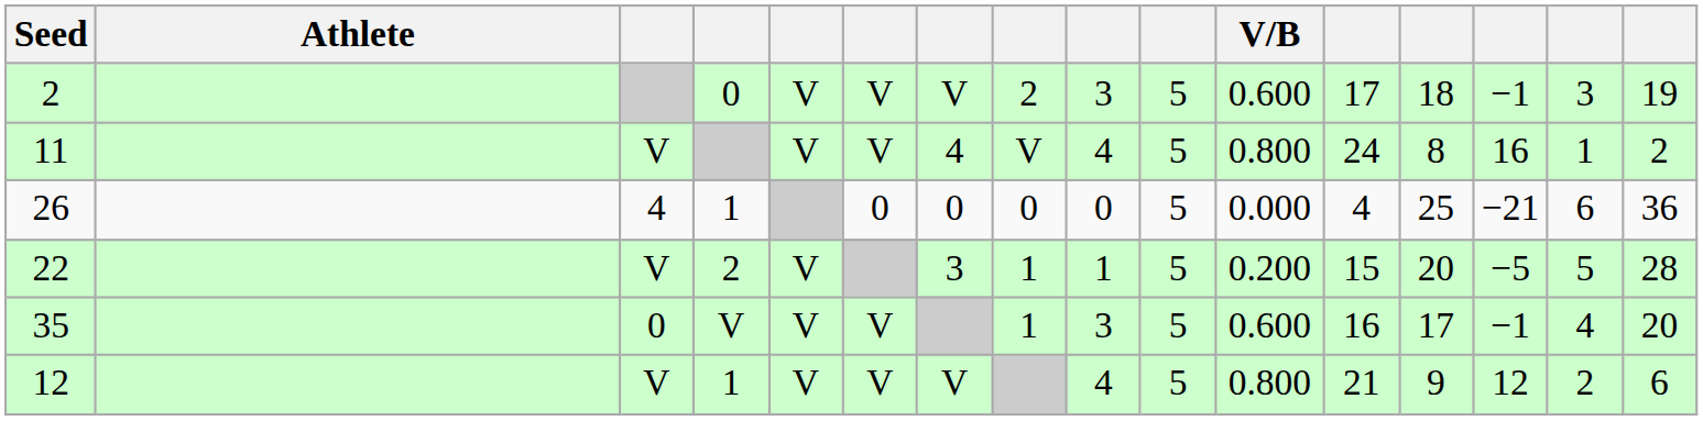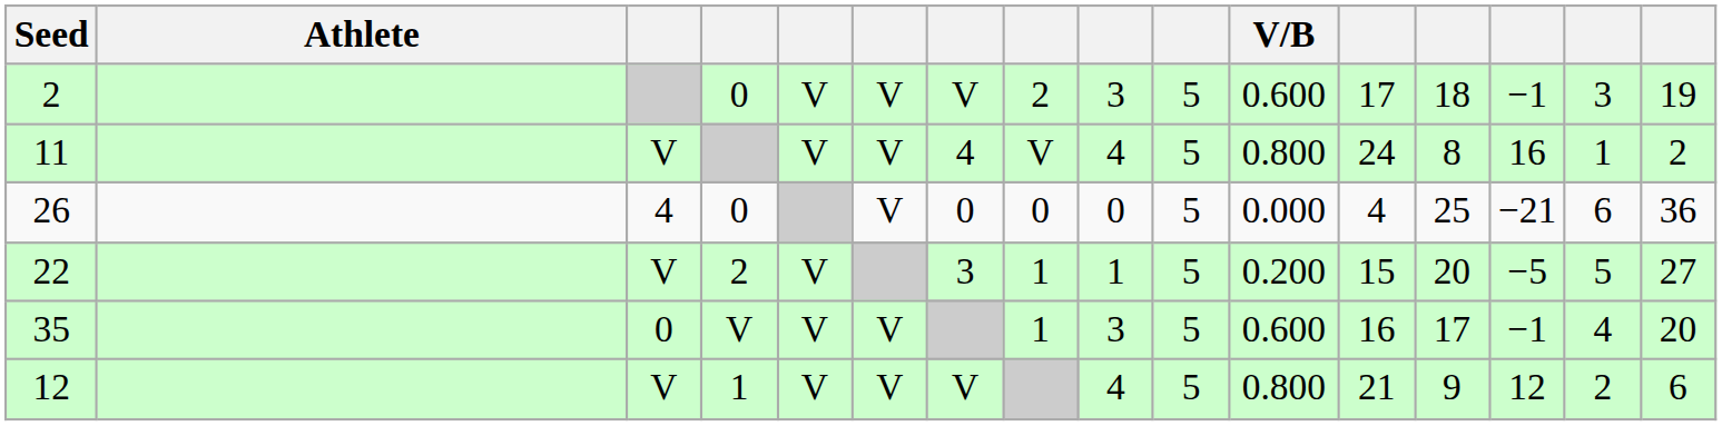 <table class="wikitable" style="text-align:center">
 <tr>
 <th width="25">Seed</th>
 <th width="220">Athlete</th>
 <th width="25"></th>
 <th width="25"></th>
 <th width="25"></th>
 <th width="25"></th>
 <th width="25"></th>
 <th width="25"></th>
 <th width="25"></th>
 <th width="25"></th>
 <th width="40">V/B</th>
 <th width="25"></th>
 <th width="25"></th>
 <th width="25"></th>
 <th width="25"></th>
 <th width="25"></th>
 </tr>
 <tr bgcolor=ccffcc>
 <td>2</td>
 <td align=left></td>
 <td bgcolor="#cccccc"></td>
 <td>0</td>
 <td>V</td>
 <td>V</td>
 <td>V</td>
 <td>2</td>
 <td>3</td>
 <td>5</td>
 <td>0.600</td>
 <td>17</td>
 <td>18</td>
 <td>−1</td>
 <td>3</td>
 <td>19</td>
 </tr>
 <tr bgcolor=ccffcc>
 <td>11</td>
 <td align=left></td>
 <td>V</td>
 <td bgcolor="#cccccc"></td>
 <td>V</td>
 <td>V</td>
 <td>4</td>
 <td>V</td>
 <td>4</td>
 <td>5</td>
 <td>0.800</td>
 <td>24</td>
 <td>8</td>
 <td>16</td>
 <td>1</td>
 <td>2</td>
 </tr>
 <tr>
 <td>26</td>
 <td align=left></td>
 <td>4</td>
-<td>1</td>
+<td>0</td>
 <td bgcolor="#cccccc"></td>
-<td>0</td>
+<td>V</td>
 <td>0</td>
 <td>0</td>
 <td>0</td>
 <td>5</td>
 <td>0.000</td>
 <td>4</td>
 <td>25</td>
 <td>−21</td>
 <td>6</td>
 <td>36</td>
 </tr>
 <tr bgcolor=ccffcc>
 <td>22</td>
 <td align=left></td>
 <td>V</td>
 <td>2</td>
 <td>V</td>
 <td bgcolor="#cccccc"></td>
 <td>3</td>
 <td>1</td>
 <td>1</td>
 <td>5</td>
 <td>0.200</td>
 <td>15</td>
 <td>20</td>
 <td>−5</td>
 <td>5</td>
-<td>28</td>
+<td>27</td>
 </tr>
 <tr bgcolor=ccffcc>
 <td>35</td>
 <td align=left></td>
 <td>0</td>
 <td>V</td>
 <td>V</td>
 <td>V</td>
 <td bgcolor="#cccccc"></td>
 <td>1</td>
 <td>3</td>
 <td>5</td>
 <td>0.600</td>
 <td>16</td>
 <td>17</td>
 <td>−1</td>
 <td>4</td>
 <td>20</td>
 </tr>
 <tr bgcolor=ccffcc>
 <td>12</td>
 <td align=left></td>
 <td>V</td>
 <td>1</td>
 <td>V</td>
 <td>V</td>
 <td>V</td>
 <td bgcolor="#cccccc"></td>
 <td>4</td>
 <td>5</td>
 <td>0.800</td>
 <td>21</td>
 <td>9</td>
 <td>12</td>
 <td>2</td>
 <td>6</td>
 </tr>
 </table>
